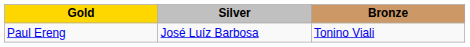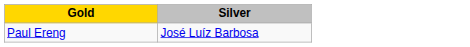 <table class="wikitable" style="text-align:left">
 <tr align="center">
 <td width=200 bgcolor=gold><strong>Gold</strong></td>
 <td width=200 bgcolor=silver><strong>Silver</strong></td>
-<td width=200 bgcolor=CC9966><strong>Bronze</strong></td>
 </tr>
 <tr>
 <td><a href='#'>Paul Ereng</a><br><em></em></td>
 <td><a href='#'>José Luíz Barbosa</a><br><em></em></td>
-<td><a href='#'>Tonino Viali</a><br><em></em></td>
 </tr>
 </table>
